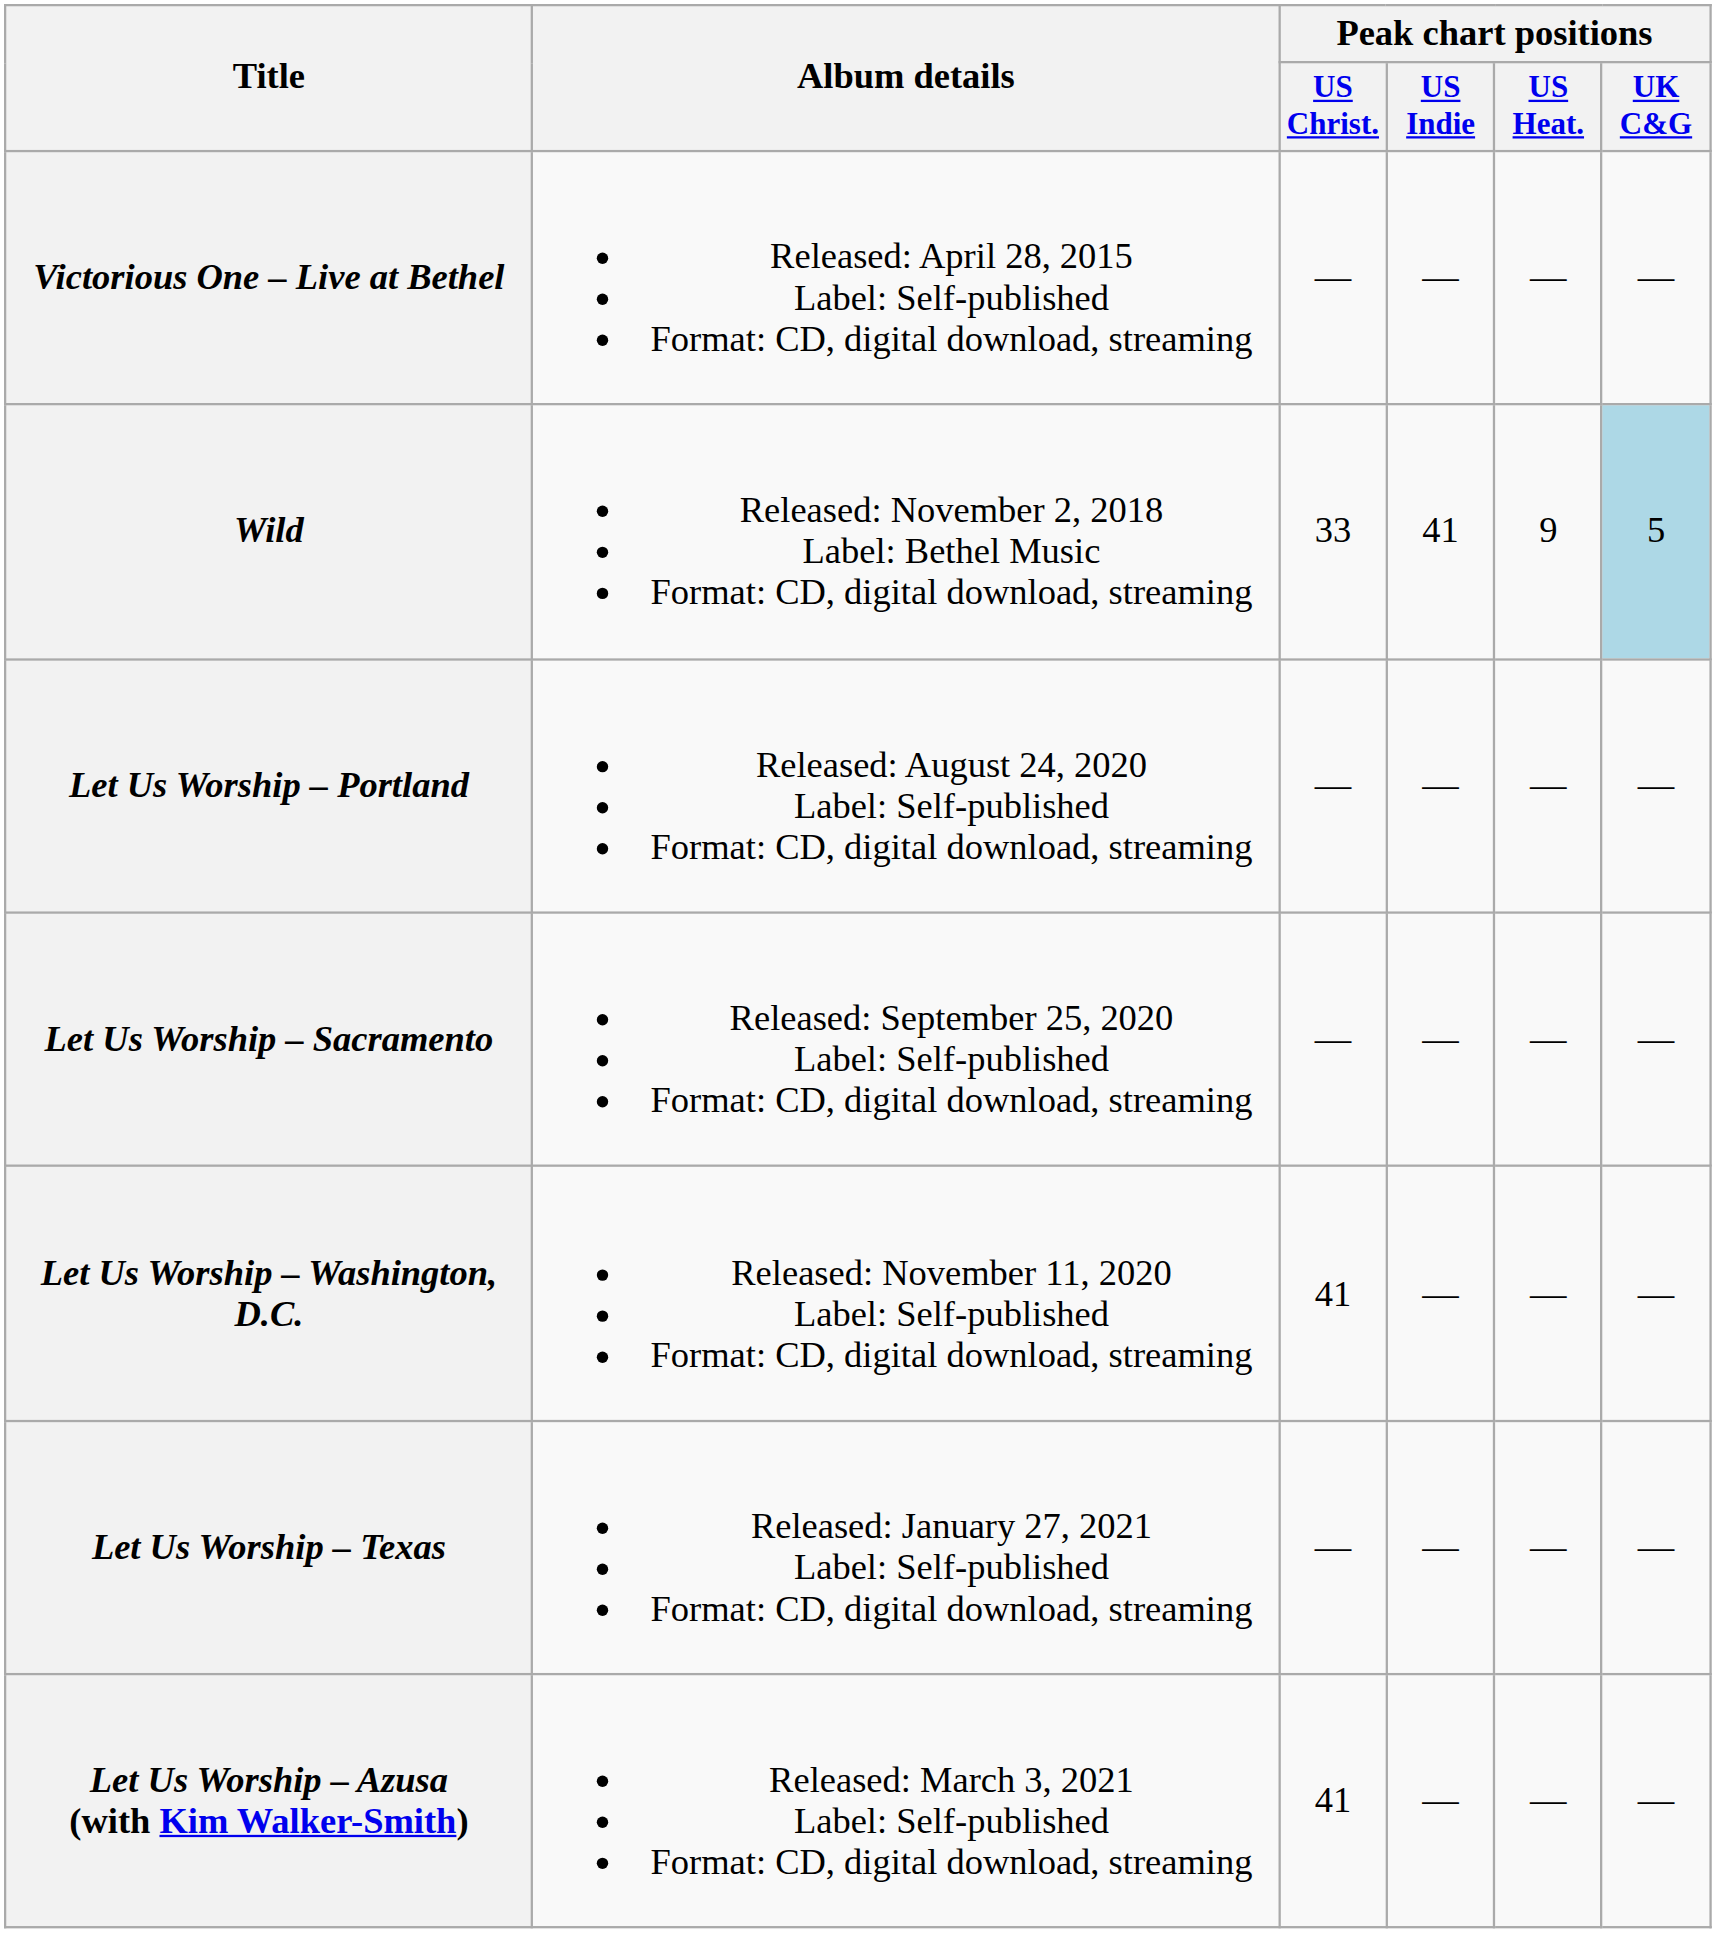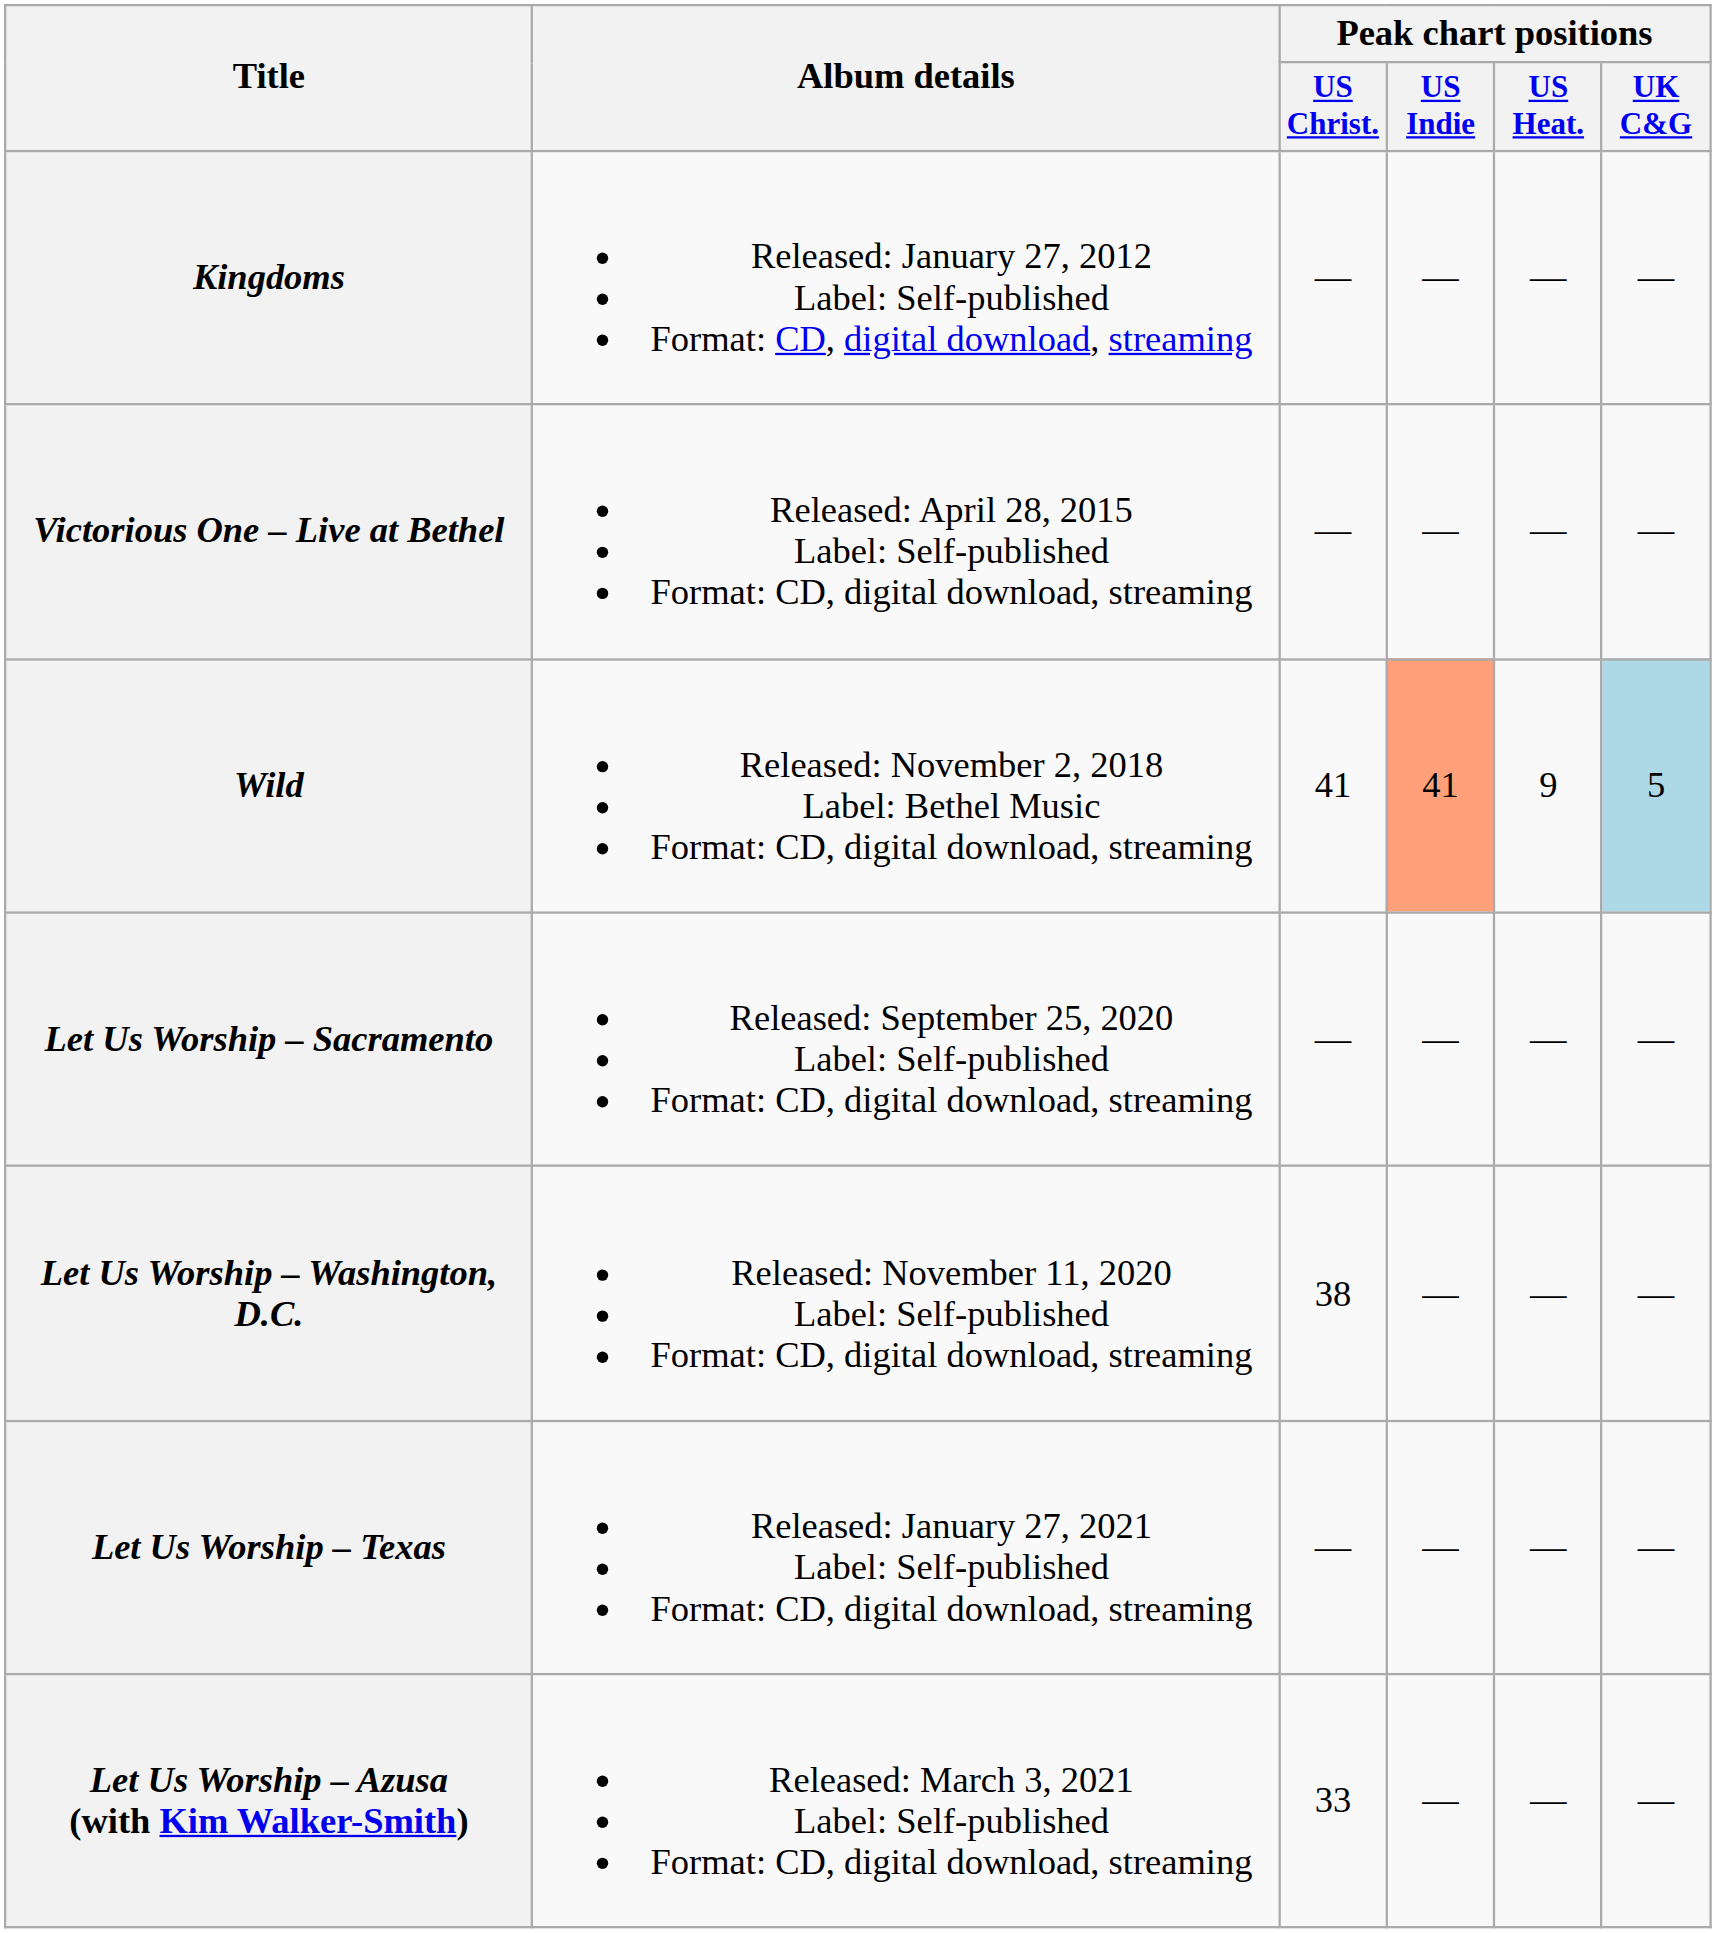 <table class="wikitable plainrowheaders" style="text-align:center;">
 <tr>
 <th scope="col" rowspan="2" style="width:14em;">Title</th>
 <th scope="col" rowspan="2" style="width:20em;">Album details</th>
 <th scope="col" colspan="4">Peak chart positions</th>
 </tr>
 <tr>
 <th scope="col" style="width:3em;font-size:85%;"><a href='#'>US<br>Christ.</a><br></th>
 <th scope="col" style="width:3em;font-size:85%;"><a href='#'>US<br>Indie</a><br></th>
 <th scope="col" style="width:3em;font-size:85%;"><a href='#'>US<br>Heat.</a><br></th>
 <th scope="col" style="width:3em;font-size:85%;"><a href='#'>UK<br>C&G</a></th>
 </tr>
 <tr>
+<th scope="row"><em>Kingdoms</em></th>
+<td><br><ul><li>Released: January 27, 2012</li><li>Label: Self-published</li><li>Format: <a href='#'>CD</a>, <a href='#'>digital download</a>, <a href='#'>streaming</a></li></ul></td>
+<td>—</td>
+<td>—</td>
+<td>—</td>
+<td>—</td>
+</tr>
+<tr>
 <th scope="row"><em>Victorious One – Live at Bethel</em></th>
 <td><br><ul><li>Released: April 28, 2015</li><li>Label: Self-published</li><li>Format: CD, digital download, streaming</li></ul></td>
 <td>—</td>
 <td>—</td>
 <td>—</td>
 <td>—</td>
 </tr>
 <tr>
 <th scope="row"><em>Wild</em></th>
 <td><br><ul><li>Released: November 2, 2018</li><li>Label: Bethel Music</li><li>Format: CD, digital download, streaming</li></ul></td>
-<td>33</td>
 <td>41</td>
+<td style="background: lightsalmon;">41</td>
 <td>9</td>
 <td style="background: lightblue;">5</td>
-</tr>
-<tr>
-<th scope="row"><em>Let Us Worship – Portland</em></th>
-<td><br><ul><li>Released: August 24, 2020</li><li>Label: Self-published</li><li>Format: CD, digital download, streaming</li></ul></td>
-<td>—</td>
-<td>—</td>
-<td>—</td>
-<td>—</td>
 </tr>
 <tr>
 <th scope="row"><em>Let Us Worship – Sacramento</em></th>
 <td><br><ul><li>Released: September 25, 2020</li><li>Label: Self-published</li><li>Format: CD, digital download, streaming</li></ul></td>
 <td>—</td>
 <td>—</td>
 <td>—</td>
 <td>—</td>
 </tr>
 <tr>
 <th scope="row"><em>Let Us Worship – Washington, D.C.</em></th>
 <td><br><ul><li>Released: November 11, 2020</li><li>Label: Self-published</li><li>Format: CD, digital download, streaming</li></ul></td>
-<td>41</td>
+<td>38</td>
 <td>—</td>
 <td>—</td>
 <td>—</td>
 </tr>
 <tr>
 <th scope="row"><em>Let Us Worship – Texas</em></th>
 <td><br><ul><li>Released: January 27, 2021</li><li>Label: Self-published</li><li>Format: CD, digital download, streaming</li></ul></td>
 <td>—</td>
 <td>—</td>
 <td>—</td>
 <td>—</td>
 </tr>
 <tr>
 <th scope="row"><em>Let Us Worship – Azusa</em> <br>(with <a href='#'>Kim Walker-Smith</a>)</th>
 <td><br><ul><li>Released: March 3, 2021</li><li>Label: Self-published</li><li>Format: CD, digital download, streaming</li></ul></td>
-<td>41</td>
+<td>33</td>
 <td>—</td>
 <td>—</td>
 <td>—</td>
 </tr>
 </table>
